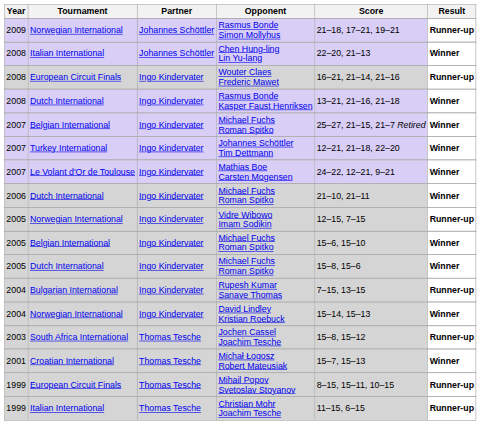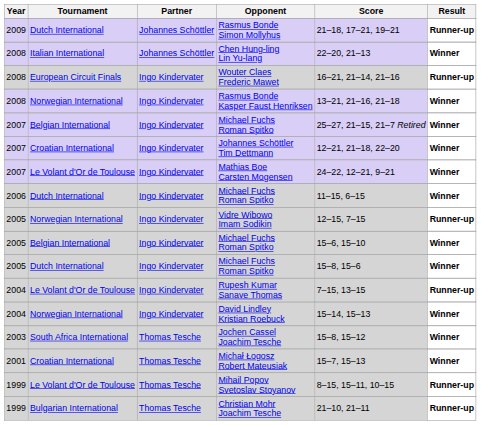 <table class="sortable wikitable" style="font-size: 90%;">
 <tr>
 <th>Year</th>
 <th>Tournament</th>
 <th>Partner</th>
 <th>Opponent</th>
 <th>Score</th>
 <th>Result</th>
 </tr>
 <tr>
 </tr>
 <tr style="background:#D8CEF6">
 <td align="center">2009</td>
-<td align="left"><a href='#'>Norwegian International</a></td>
+<td align="left"><a href='#'>Dutch International</a></td>
 <td align="left"> <a href='#'>Johannes Schöttler</a></td>
 <td align="left"> <a href='#'>Rasmus Bonde</a><br> <a href='#'>Simon Mollyhus</a></td>
 <td align="left">21–18, 17–21, 19–21</td>
 <td style="text-align:left; background:white"> <strong>Runner-up</strong></td>
 </tr>
 <tr>
 </tr>
 <tr style="background:#D8CEF6">
 <td align="center">2008</td>
 <td align="left"><a href='#'>Italian International</a></td>
 <td align="left"> <a href='#'>Johannes Schöttler</a></td>
 <td align="left"> <a href='#'>Chen Hung-ling</a><br> <a href='#'>Lin Yu-lang</a></td>
 <td align="left">22–20, 21–13</td>
 <td style="text-align:left; background:white"> <strong>Winner</strong></td>
 </tr>
 <tr>
 </tr>
 <tr style="background:#D5D5D5">
 <td align="center">2008</td>
 <td align="left"><a href='#'>European Circuit Finals</a></td>
 <td align="left"> <a href='#'>Ingo Kindervater</a></td>
 <td align="left"> <a href='#'>Wouter Claes</a><br> <a href='#'>Frederic Mawet</a></td>
 <td align="left">16–21, 21–14, 21–16</td>
 <td style="text-align:left; background:white"> <strong>Runner-up</strong></td>
 </tr>
 <tr>
 </tr>
 <tr style="background:#D8CEF6">
 <td align="center">2008</td>
-<td align="left"><a href='#'>Dutch International</a></td>
+<td align="left"><a href='#'>Norwegian International</a></td>
 <td align="left"> <a href='#'>Ingo Kindervater</a></td>
 <td align="left"> <a href='#'>Rasmus Bonde</a><br> <a href='#'>Kasper Faust Henriksen</a></td>
 <td align="left">13–21, 21–16, 21–18</td>
 <td style="text-align:left; background:white"> <strong>Winner</strong></td>
 </tr>
 <tr>
 </tr>
 <tr style="background:#D8CEF6">
 <td align="center">2007</td>
 <td align="left"><a href='#'>Belgian International</a></td>
 <td align="left"> <a href='#'>Ingo Kindervater</a></td>
 <td align="left"> <a href='#'>Michael Fuchs</a><br> <a href='#'>Roman Spitko</a></td>
 <td align="left">25–27, 21–15, 21–7 <em>Retired</em></td>
 <td style="text-align:left; background:white"> <strong>Winner</strong></td>
 </tr>
 <tr>
 </tr>
 <tr style="background:#D8CEF6">
 <td align="center">2007</td>
-<td align="left"><a href='#'>Turkey International</a></td>
+<td align="left"><a href='#'>Croatian International</a></td>
 <td align="left"> <a href='#'>Ingo Kindervater</a></td>
 <td align="left"> <a href='#'>Johannes Schöttler</a><br> <a href='#'>Tim Dettmann</a></td>
 <td align="left">12–21, 21–18, 22–20</td>
 <td style="text-align:left; background:white"> <strong>Winner</strong></td>
 </tr>
 <tr>
 </tr>
 <tr style="background:#D8CEF6">
 <td align="center">2007</td>
 <td align="left"><a href='#'>Le Volant d'Or de Toulouse</a></td>
 <td align="left"> <a href='#'>Ingo Kindervater</a></td>
 <td align="left"> <a href='#'>Mathias Boe</a><br> <a href='#'>Carsten Mogensen</a></td>
 <td align="left">24–22, 12–21, 9–21</td>
 <td style="text-align:left; background:white"> <strong>Winner</strong></td>
 </tr>
 <tr>
 </tr>
 <tr style="background:#D5D5D5">
 <td align="center">2006</td>
 <td align="left"><a href='#'>Dutch International</a></td>
 <td align="left"> <a href='#'>Ingo Kindervater</a></td>
 <td align="left"> <a href='#'>Michael Fuchs</a><br> <a href='#'>Roman Spitko</a></td>
-<td align="left">21–10, 21–11</td>
+<td align="left">11–15, 6–15</td>
 <td style="text-align:left; background:white"> <strong>Winner</strong></td>
 </tr>
 <tr>
 </tr>
 <tr style="background:#D5D5D5">
 <td align="center">2005</td>
 <td align="left"><a href='#'>Norwegian International</a></td>
 <td align="left"> <a href='#'>Ingo Kindervater</a></td>
 <td align="left"> <a href='#'>Vidre Wibowo</a><br> <a href='#'>Imam Sodikin</a></td>
 <td align="left">12–15, 7–15</td>
 <td style="text-align:left; background:white"> <strong>Runner-up</strong></td>
 </tr>
 <tr>
 </tr>
 <tr style="background:#D5D5D5">
 <td align="center">2005</td>
 <td align="left"><a href='#'>Belgian International</a></td>
 <td align="left"> <a href='#'>Ingo Kindervater</a></td>
 <td align="left"> <a href='#'>Michael Fuchs</a><br> <a href='#'>Roman Spitko</a></td>
 <td align="left">15–6, 15–10</td>
 <td style="text-align:left; background:white"> <strong>Winner</strong></td>
 </tr>
 <tr>
 </tr>
 <tr style="background:#D5D5D5">
 <td align="center">2005</td>
 <td align="left"><a href='#'>Dutch International</a></td>
 <td align="left"> <a href='#'>Ingo Kindervater</a></td>
 <td align="left"> <a href='#'>Michael Fuchs</a><br> <a href='#'>Roman Spitko</a></td>
 <td align="left">15–8, 15–6</td>
 <td style="text-align:left; background:white"> <strong>Winner</strong></td>
 </tr>
 <tr>
 </tr>
 <tr style="background:#D5D5D5">
 <td align="center">2004</td>
-<td align="left"><a href='#'>Bulgarian International</a></td>
+<td align="left"><a href='#'>Le Volant d'Or de Toulouse</a></td>
 <td align="left"> <a href='#'>Ingo Kindervater</a></td>
 <td align="left"> <a href='#'>Rupesh Kumar</a><br> <a href='#'>Sanave Thomas</a></td>
 <td align="left">7–15, 13–15</td>
 <td style="text-align:left; background:white"> <strong>Runner-up</strong></td>
 </tr>
 <tr>
 </tr>
 <tr style="background:#D5D5D5">
 <td align="center">2004</td>
 <td align="left"><a href='#'>Norwegian International</a></td>
 <td align="left"> <a href='#'>Ingo Kindervater</a></td>
 <td align="left"> <a href='#'>David Lindley</a><br> <a href='#'>Kristian Roebuck</a></td>
 <td align="left">15–14, 15–13</td>
 <td style="text-align:left; background:white"> <strong>Winner</strong></td>
 </tr>
 <tr>
 </tr>
 <tr style="background:#D5D5D5">
 <td align="center">2003</td>
 <td align="left"><a href='#'>South Africa International</a></td>
 <td align="left"> <a href='#'>Thomas Tesche</a></td>
 <td align="left"> <a href='#'>Jochen Cassel</a><br> <a href='#'>Joachim Tesche</a></td>
 <td align="left">15–8, 15–12</td>
-<td style="text-align:left; background:white"> <strong>Runner-up</strong></td>
+<td style="text-align:left; background:white"> <strong>Winner</strong></td>
 </tr>
 <tr>
 </tr>
 <tr style="background:#D5D5D5">
 <td align="center">2001</td>
 <td align="left"><a href='#'>Croatian International</a></td>
 <td align="left"> <a href='#'>Thomas Tesche</a></td>
 <td align="left"> <a href='#'>Michał Łogosz</a><br> <a href='#'>Robert Mateusiak</a></td>
 <td align="left">15–7, 15–13</td>
 <td style="text-align:left; background:white"> <strong>Winner</strong></td>
 </tr>
 <tr>
 </tr>
 <tr style="background:#D5D5D5">
 <td align="center">1999</td>
-<td align="left"><a href='#'>European Circuit Finals</a></td>
+<td align="left"><a href='#'>Le Volant d'Or de Toulouse</a></td>
 <td align="left"> <a href='#'>Thomas Tesche</a></td>
 <td align="left"> <a href='#'>Mihail Popov</a><br> <a href='#'>Svetoslav Stoyanov</a></td>
 <td align="left">8–15, 15–11, 10–15</td>
 <td style="text-align:left; background:white"> <strong>Runner-up</strong></td>
 </tr>
 <tr>
 </tr>
 <tr style="background:#D5D5D5">
 <td align="center">1999</td>
-<td align="left"><a href='#'>Italian International</a></td>
+<td align="left"><a href='#'>Bulgarian International</a></td>
 <td align="left"> <a href='#'>Thomas Tesche</a></td>
 <td align="left"> <a href='#'>Christian Mohr</a><br> <a href='#'>Joachim Tesche</a></td>
-<td align="left">11–15, 6–15</td>
+<td align="left">21–10, 21–11</td>
 <td style="text-align:left; background:white"> <strong>Runner-up</strong></td>
 </tr>
 </table>
